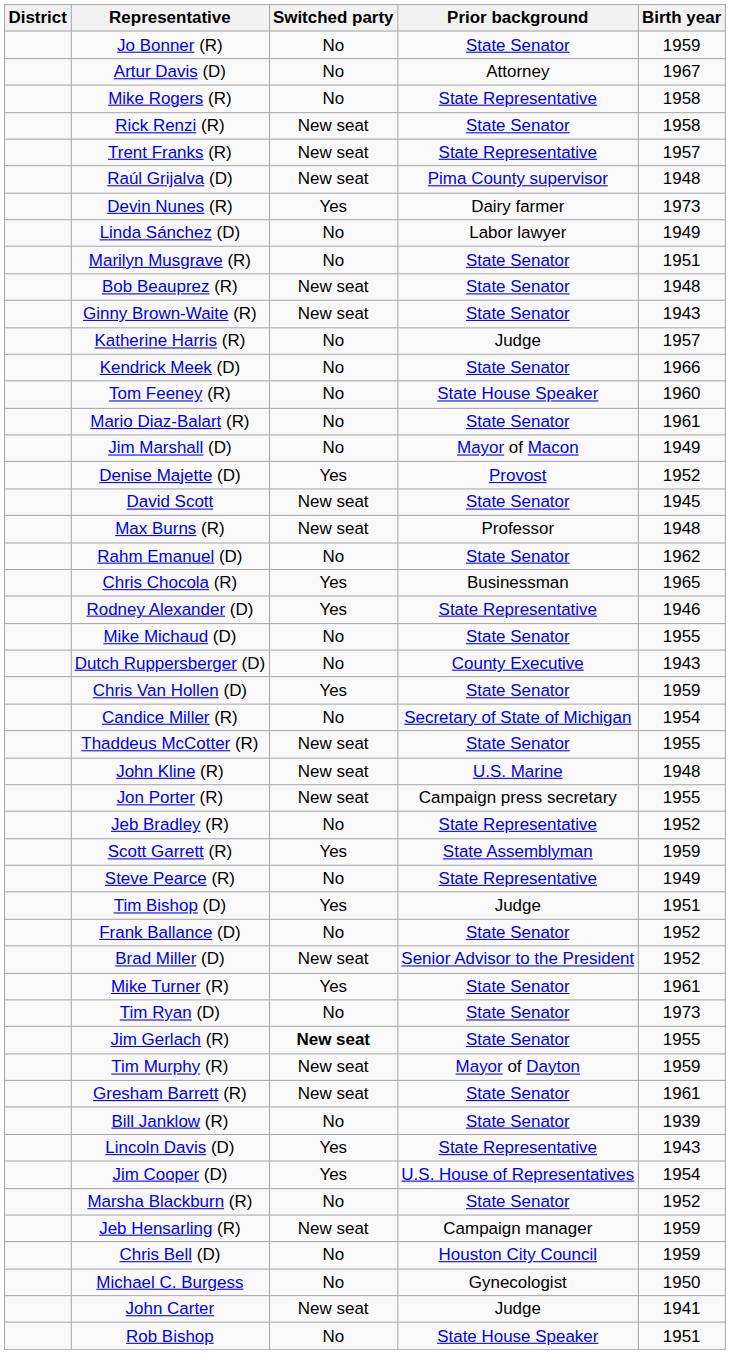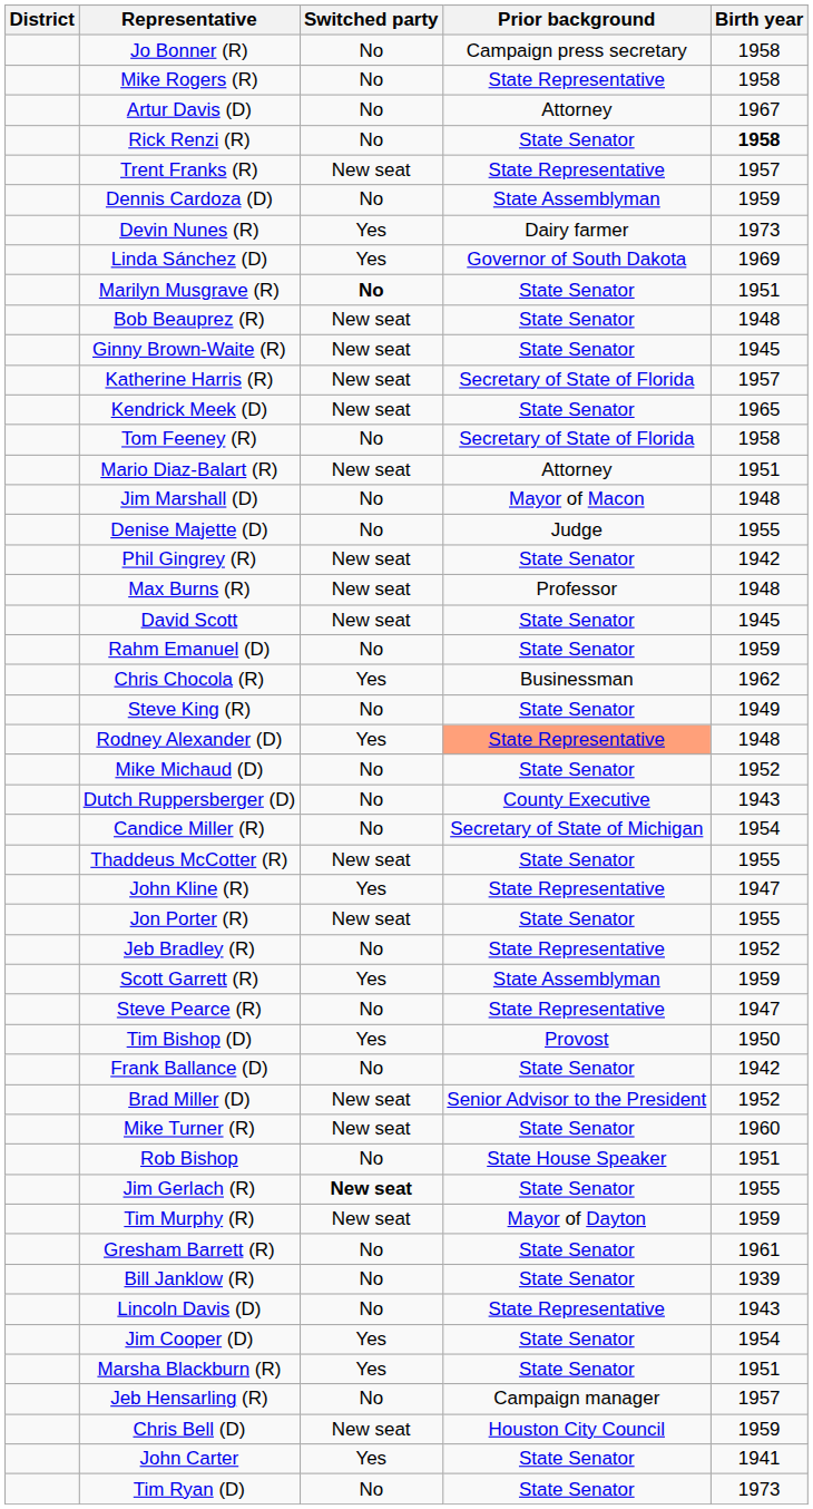 <table class="sortable wikitable">
 <tr>
 <th>District</th>
 <th>Representative</th>
 <th>Switched party</th>
 <th>Prior background</th>
 <th>Birth year</th>
 </tr>
 <tr align=center>
 <td></td>
 <td><a href='#'>Jo Bonner</a> (R)</td>
 <td>No</td>
-<td><a href='#'>State Senator</a></td>
-<td>1959</td>
+<td>Campaign press secretary</td>
+<td>1958</td>
+</tr>
+<tr align=center>
+<td></td>
+<td><a href='#'>Mike Rogers</a> (R)</td>
+<td>No</td>
+<td><a href='#'>State Representative</a></td>
+<td>1958</td>
 </tr>
 <tr align=center>
 <td></td>
 <td><a href='#'>Artur Davis</a> (D)</td>
 <td>No</td>
 <td>Attorney</td>
 <td>1967</td>
 </tr>
 <tr align=center>
 <td></td>
-<td><a href='#'>Mike Rogers</a> (R)</td>
+<td><a href='#'>Rick Renzi</a> (R)</td>
 <td>No</td>
-<td><a href='#'>State Representative</a></td>
-<td>1958</td>
-</tr>
-<tr align=center>
-<td></td>
-<td><a href='#'>Rick Renzi</a> (R)</td>
-<td>New seat</td>
 <td><a href='#'>State Senator</a></td>
-<td>1958</td>
+<td><strong>1958</strong></td>
 </tr>
 <tr align=center>
 <td></td>
 <td><a href='#'>Trent Franks</a> (R)</td>
 <td>New seat</td>
 <td><a href='#'>State Representative</a></td>
 <td>1957</td>
 </tr>
 <tr align=center>
 <td></td>
-<td><a href='#'>Raúl Grijalva</a> (D)</td>
-<td>New seat</td>
-<td><a href='#'>Pima County supervisor</a></td>
-<td>1948</td>
+<td><a href='#'>Dennis Cardoza</a> (D)</td>
+<td>No</td>
+<td><a href='#'>State Assemblyman</a></td>
+<td>1959</td>
 </tr>
 <tr align=center>
 <td></td>
 <td><a href='#'>Devin Nunes</a> (R)</td>
 <td>Yes</td>
 <td>Dairy farmer</td>
 <td>1973</td>
 </tr>
 <tr align=center>
 <td></td>
 <td><a href='#'>Linda Sánchez</a> (D)</td>
-<td>No</td>
-<td>Labor lawyer</td>
-<td>1949</td>
+<td>Yes</td>
+<td><a href='#'>Governor of South Dakota</a></td>
+<td>1969</td>
 </tr>
 <tr align=center>
 <td></td>
 <td><a href='#'>Marilyn Musgrave</a> (R)</td>
-<td>No</td>
+<td><strong>No</strong></td>
 <td><a href='#'>State Senator</a></td>
 <td>1951</td>
 </tr>
 <tr align=center>
 <td></td>
 <td><a href='#'>Bob Beauprez</a> (R)</td>
 <td>New seat</td>
 <td><a href='#'>State Senator</a></td>
 <td>1948</td>
 </tr>
 <tr align=center>
 <td></td>
 <td><a href='#'>Ginny Brown-Waite</a> (R)</td>
 <td>New seat</td>
 <td><a href='#'>State Senator</a></td>
-<td>1943</td>
+<td>1945</td>
 </tr>
 <tr align=center>
 <td></td>
 <td><a href='#'>Katherine Harris</a> (R)</td>
-<td>No</td>
-<td>Judge</td>
+<td>New seat</td>
+<td><a href='#'>Secretary of State of Florida</a></td>
 <td>1957</td>
 </tr>
 <tr align=center>
 <td></td>
 <td><a href='#'>Kendrick Meek</a> (D)</td>
-<td>No</td>
+<td>New seat</td>
 <td><a href='#'>State Senator</a></td>
-<td>1966</td>
+<td>1965</td>
 </tr>
 <tr align=center>
 <td></td>
 <td><a href='#'>Tom Feeney</a> (R)</td>
 <td>No</td>
-<td><a href='#'>State House Speaker</a></td>
-<td>1960</td>
+<td><a href='#'>Secretary of State of Florida</a></td>
+<td>1958</td>
 </tr>
 <tr align=center>
 <td></td>
 <td><a href='#'>Mario Diaz-Balart</a> (R)</td>
-<td>No</td>
-<td><a href='#'>State Senator</a></td>
-<td>1961</td>
+<td>New seat</td>
+<td>Attorney</td>
+<td>1951</td>
 </tr>
 <tr align=center>
 <td></td>
 <td><a href='#'>Jim Marshall</a> (D)</td>
 <td>No</td>
 <td><a href='#'>Mayor</a> of <a href='#'>Macon</a></td>
-<td>1949</td>
+<td>1948</td>
 </tr>
 <tr align=center>
 <td></td>
 <td><a href='#'>Denise Majette</a> (D)</td>
-<td>Yes</td>
-<td><a href='#'>Provost</a></td>
-<td>1952</td>
+<td>No</td>
+<td>Judge</td>
+<td>1955</td>
+</tr>
+<tr align=center>
+<td></td>
+<td><a href='#'>Phil Gingrey</a> (R)</td>
+<td>New seat</td>
+<td><a href='#'>State Senator</a></td>
+<td>1942</td>
+</tr>
+<tr align=center>
+<td></td>
+<td><a href='#'>Max Burns</a> (R)</td>
+<td>New seat</td>
+<td>Professor</td>
+<td>1948</td>
 </tr>
 <tr align=center>
 <td></td>
 <td><a href='#'>David Scott</a></td>
 <td>New seat</td>
 <td><a href='#'>State Senator</a></td>
 <td>1945</td>
 </tr>
 <tr align=center>
 <td></td>
-<td><a href='#'>Max Burns</a> (R)</td>
-<td>New seat</td>
-<td>Professor</td>
-<td>1948</td>
-</tr>
-<tr align=center>
-<td></td>
 <td><a href='#'>Rahm Emanuel</a> (D)</td>
 <td>No</td>
 <td><a href='#'>State Senator</a></td>
-<td>1962</td>
+<td>1959</td>
 </tr>
 <tr align=center>
 <td></td>
 <td><a href='#'>Chris Chocola</a> (R)</td>
 <td>Yes</td>
 <td>Businessman</td>
-<td>1965</td>
+<td>1962</td>
+</tr>
+<tr align=center>
+<td></td>
+<td><a href='#'>Steve King</a> (R)</td>
+<td>No</td>
+<td><a href='#'>State Senator</a></td>
+<td>1949</td>
 </tr>
 <tr align=center>
 <td></td>
 <td><a href='#'>Rodney Alexander</a> (D)</td>
 <td>Yes</td>
-<td><a href='#'>State Representative</a></td>
-<td>1946</td>
+<td style="background: lightsalmon;"><a href='#'>State Representative</a></td>
+<td>1948</td>
 </tr>
 <tr align=center>
 <td></td>
 <td><a href='#'>Mike Michaud</a> (D)</td>
 <td>No</td>
 <td><a href='#'>State Senator</a></td>
-<td>1955</td>
+<td>1952</td>
 </tr>
 <tr align=center>
 <td></td>
 <td><a href='#'>Dutch Ruppersberger</a> (D)</td>
 <td>No</td>
 <td><a href='#'>County Executive</a></td>
 <td>1943</td>
-</tr>
-<tr align=center>
-<td></td>
-<td><a href='#'>Chris Van Hollen</a> (D)</td>
-<td>Yes</td>
-<td><a href='#'>State Senator</a></td>
-<td>1959</td>
 </tr>
 <tr align=center>
 <td></td>
 <td><a href='#'>Candice Miller</a> (R)</td>
 <td>No</td>
 <td><a href='#'>Secretary of State of Michigan</a></td>
 <td>1954</td>
 </tr>
 <tr align=center>
 <td></td>
 <td><a href='#'>Thaddeus McCotter</a> (R)</td>
 <td>New seat</td>
 <td><a href='#'>State Senator</a></td>
 <td>1955</td>
 </tr>
 <tr align=center>
 <td></td>
 <td><a href='#'>John Kline</a> (R)</td>
-<td>New seat</td>
-<td><a href='#'>U.S. Marine</a></td>
-<td>1948</td>
+<td>Yes</td>
+<td><a href='#'>State Representative</a></td>
+<td>1947</td>
 </tr>
 <tr align=center>
 <td></td>
 <td><a href='#'>Jon Porter</a> (R)</td>
 <td>New seat</td>
-<td>Campaign press secretary</td>
+<td><a href='#'>State Senator</a></td>
 <td>1955</td>
 </tr>
 <tr align=center>
 <td></td>
 <td><a href='#'>Jeb Bradley</a> (R)</td>
 <td>No</td>
 <td><a href='#'>State Representative</a></td>
 <td>1952</td>
 </tr>
 <tr align=center>
 <td></td>
 <td><a href='#'>Scott Garrett</a> (R)</td>
 <td>Yes</td>
 <td><a href='#'>State Assemblyman</a></td>
 <td>1959</td>
 </tr>
 <tr align=center>
 <td></td>
 <td><a href='#'>Steve Pearce</a> (R)</td>
 <td>No</td>
 <td><a href='#'>State Representative</a></td>
-<td>1949</td>
+<td>1947</td>
 </tr>
 <tr align=center>
 <td></td>
 <td><a href='#'>Tim Bishop</a> (D)</td>
 <td>Yes</td>
-<td>Judge</td>
-<td>1951</td>
+<td><a href='#'>Provost</a></td>
+<td>1950</td>
 </tr>
 <tr align=center>
 <td></td>
 <td><a href='#'>Frank Ballance</a> (D)</td>
 <td>No</td>
 <td><a href='#'>State Senator</a></td>
-<td>1952</td>
+<td>1942</td>
 </tr>
 <tr align=center>
 <td></td>
 <td><a href='#'>Brad Miller</a> (D)</td>
 <td>New seat</td>
 <td><a href='#'>Senior Advisor to the President</a></td>
 <td>1952</td>
 </tr>
 <tr align=center>
 <td></td>
 <td><a href='#'>Mike Turner</a> (R)</td>
-<td>Yes</td>
+<td>New seat</td>
 <td><a href='#'>State Senator</a></td>
-<td>1961</td>
+<td>1960</td>
 </tr>
 <tr align=center>
 <td></td>
-<td><a href='#'>Tim Ryan</a> (D)</td>
+<td><a href='#'>Rob Bishop</a></td>
 <td>No</td>
-<td><a href='#'>State Senator</a></td>
-<td>1973</td>
+<td><a href='#'>State House Speaker</a></td>
+<td>1951</td>
 </tr>
 <tr align=center>
 <td></td>
 <td><a href='#'>Jim Gerlach</a> (R)</td>
 <td><strong>New seat</strong></td>
 <td><a href='#'>State Senator</a></td>
 <td>1955</td>
 </tr>
 <tr align=center>
 <td></td>
 <td><a href='#'>Tim Murphy</a> (R)</td>
 <td>New seat</td>
 <td><a href='#'>Mayor</a> of <a href='#'>Dayton</a></td>
 <td>1959</td>
 </tr>
 <tr align=center>
 <td></td>
 <td><a href='#'>Gresham Barrett</a> (R)</td>
-<td>New seat</td>
+<td>No</td>
 <td><a href='#'>State Senator</a></td>
 <td>1961</td>
 </tr>
 <tr align=center>
 <td></td>
 <td><a href='#'>Bill Janklow</a> (R)</td>
 <td>No</td>
 <td><a href='#'>State Senator</a></td>
 <td>1939</td>
 </tr>
 <tr align=center>
 <td></td>
 <td><a href='#'>Lincoln Davis</a> (D)</td>
-<td>Yes</td>
+<td>No</td>
 <td><a href='#'>State Representative</a></td>
 <td>1943</td>
 </tr>
 <tr align=center>
 <td></td>
 <td><a href='#'>Jim Cooper</a> (D)</td>
 <td>Yes</td>
-<td><a href='#'>U.S. House of Representatives</a></td>
+<td><a href='#'>State Senator</a></td>
 <td>1954</td>
 </tr>
 <tr align=center>
 <td></td>
 <td><a href='#'>Marsha Blackburn</a> (R)</td>
-<td>No</td>
+<td>Yes</td>
 <td><a href='#'>State Senator</a></td>
-<td>1952</td>
+<td>1951</td>
 </tr>
 <tr align=center>
 <td></td>
 <td><a href='#'>Jeb Hensarling</a> (R)</td>
-<td>New seat</td>
+<td>No</td>
 <td>Campaign manager</td>
-<td>1959</td>
+<td>1957</td>
 </tr>
 <tr align=center>
 <td></td>
 <td><a href='#'>Chris Bell</a> (D)</td>
-<td>No</td>
+<td>New seat</td>
 <td><a href='#'>Houston City Council</a></td>
 <td>1959</td>
 </tr>
 <tr align=center>
 <td></td>
-<td><a href='#'>Michael C. Burgess</a></td>
-<td>No</td>
-<td>Gynecologist</td>
-<td>1950</td>
-</tr>
-<tr align=center>
-<td></td>
 <td><a href='#'>John Carter</a></td>
-<td>New seat</td>
-<td>Judge</td>
+<td>Yes</td>
+<td><a href='#'>State Senator</a></td>
 <td>1941</td>
 </tr>
 <tr align=center>
 <td></td>
-<td><a href='#'>Rob Bishop</a></td>
+<td><a href='#'>Tim Ryan</a> (D)</td>
 <td>No</td>
-<td><a href='#'>State House Speaker</a></td>
-<td>1951</td>
+<td><a href='#'>State Senator</a></td>
+<td>1973</td>
 </tr>
 </table>
